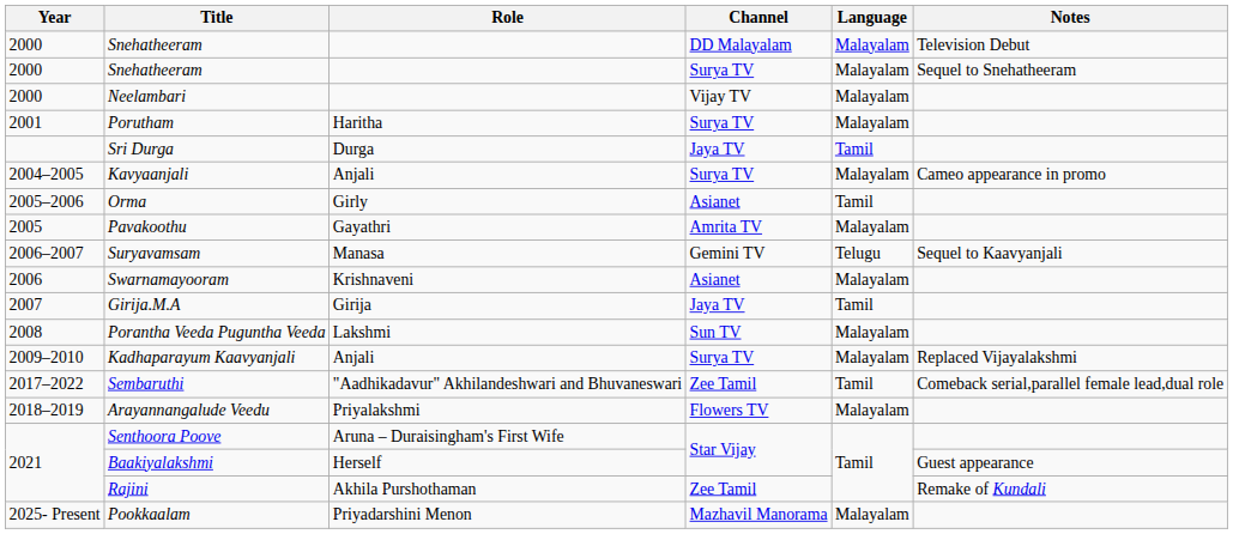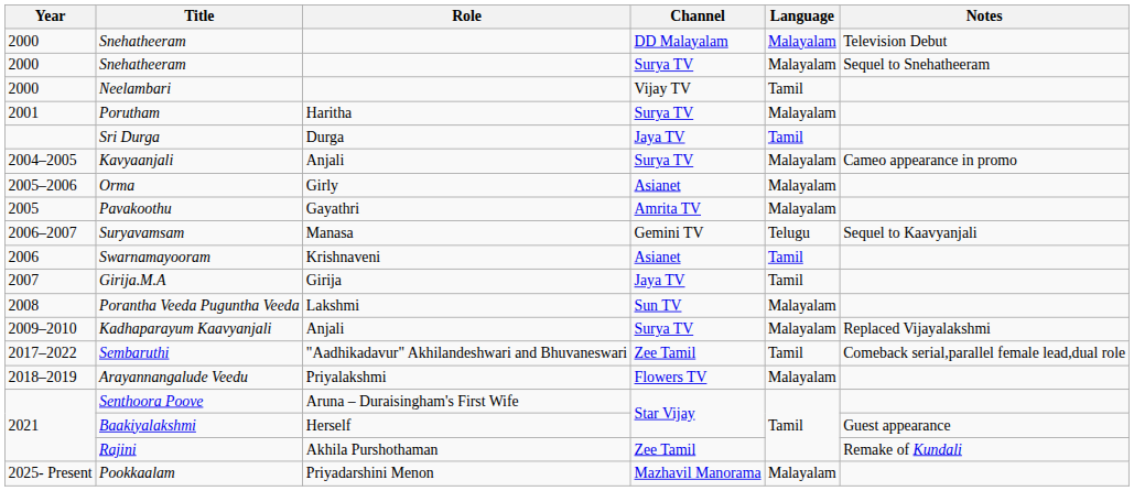 <table class="wikitable sortable">
 <tr>
 <th>Year</th>
 <th>Title</th>
 <th>Role</th>
 <th>Channel</th>
 <th>Language</th>
 <th>Notes</th>
 </tr>
 <tr>
 <td>2000</td>
 <td><em>Snehatheeram</em></td>
 <td></td>
 <td><a href='#'>DD Malayalam</a></td>
 <td><a href='#'>Malayalam</a></td>
 <td>Television Debut</td>
 </tr>
 <tr>
 <td>2000</td>
 <td><em>Snehatheeram</em></td>
 <td></td>
 <td><a href='#'>Surya TV</a></td>
 <td>Malayalam</td>
 <td>Sequel to Snehatheeram</td>
 </tr>
 <tr>
 <td>2000</td>
 <td><em>Neelambari</em></td>
 <td></td>
 <td>Vijay TV</td>
-<td>Malayalam</td>
+<td>Tamil</td>
 <td></td>
 </tr>
 <tr>
 <td>2001</td>
 <td><em>Porutham</em></td>
 <td>Haritha</td>
 <td><a href='#'>Surya TV</a></td>
 <td>Malayalam</td>
 <td></td>
 </tr>
 <tr>
 <td></td>
 <td><em>Sri Durga</em></td>
 <td>Durga</td>
 <td><a href='#'>Jaya TV</a></td>
 <td><a href='#'>Tamil</a></td>
 <td></td>
 </tr>
 <tr>
 <td>2004–2005</td>
 <td><em>Kavyaanjali</em></td>
 <td>Anjali</td>
 <td><a href='#'>Surya TV</a></td>
 <td>Malayalam</td>
 <td>Cameo appearance in promo</td>
 </tr>
 <tr>
 <td>2005–2006</td>
 <td><em>Orma</em></td>
 <td>Girly</td>
 <td><a href='#'>Asianet</a></td>
-<td>Tamil</td>
+<td>Malayalam</td>
 <td></td>
 </tr>
 <tr>
 <td>2005</td>
 <td><em>Pavakoothu</em></td>
 <td>Gayathri</td>
 <td><a href='#'>Amrita TV</a></td>
 <td>Malayalam</td>
 <td></td>
 </tr>
 <tr>
 <td>2006–2007</td>
 <td><em>Suryavamsam</em></td>
 <td>Manasa</td>
 <td>Gemini TV</td>
 <td>Telugu</td>
 <td>Sequel to Kaavyanjali</td>
 </tr>
 <tr>
 <td>2006</td>
 <td><em>Swarnamayooram</em></td>
 <td>Krishnaveni</td>
 <td><a href='#'>Asianet</a></td>
-<td>Malayalam</td>
+<td><a href='#'>Tamil</a></td>
 <td></td>
 </tr>
 <tr>
 <td>2007</td>
 <td><em>Girija.M.A</em></td>
 <td>Girija</td>
 <td><a href='#'>Jaya TV</a></td>
 <td>Tamil</td>
 <td></td>
 </tr>
 <tr>
 <td>2008</td>
 <td><em>Porantha Veeda Puguntha Veeda</em></td>
 <td>Lakshmi</td>
 <td><a href='#'>Sun TV</a></td>
 <td>Malayalam</td>
 <td></td>
 </tr>
 <tr>
 <td>2009–2010</td>
 <td><em> Kadhaparayum Kaavyanjali</em></td>
 <td>Anjali</td>
 <td><a href='#'>Surya TV</a></td>
 <td>Malayalam</td>
 <td>Replaced Vijayalakshmi</td>
 </tr>
 <tr>
 <td>2017–2022</td>
 <td><em><a href='#'>Sembaruthi</a></em></td>
 <td>"Aadhikadavur" Akhilandeshwari and Bhuvaneswari</td>
 <td><a href='#'>Zee Tamil</a></td>
 <td>Tamil</td>
 <td>Comeback serial,parallel female lead,dual role</td>
 </tr>
 <tr>
 <td>2018–2019</td>
 <td><em>Arayannangalude Veedu</em></td>
 <td>Priyalakshmi</td>
 <td><a href='#'>Flowers TV</a></td>
 <td>Malayalam</td>
 <td></td>
 </tr>
 <tr>
 <td rowspan="3">2021</td>
 <td><em><a href='#'>Senthoora Poove</a></em></td>
 <td>Aruna – Duraisingham's First Wife</td>
 <td rowspan="2"><a href='#'>Star Vijay</a></td>
 <td rowspan="3">Tamil</td>
 <td></td>
 </tr>
 <tr>
 <td><em><a href='#'>Baakiyalakshmi</a></em></td>
 <td>Herself</td>
 <td>Guest appearance</td>
 </tr>
 <tr>
 <td><em><a href='#'>Rajini</a></em></td>
 <td>Akhila Purshothaman</td>
 <td><a href='#'>Zee Tamil</a></td>
 <td>Remake of <em><a href='#'>Kundali</a></em></td>
 </tr>
 <tr>
 <td>2025- Present</td>
 <td><em>Pookkaalam</em></td>
 <td>Priyadarshini Menon</td>
 <td><a href='#'>Mazhavil Manorama</a></td>
 <td>Malayalam</td>
 <td></td>
 </tr>
 </table>
